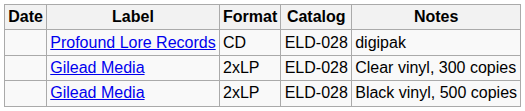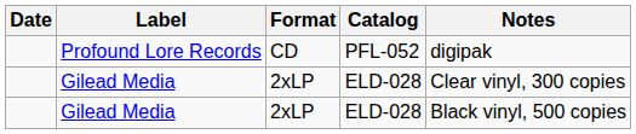 <table class="wikitable">
 <tr>
 <th>Date</th>
 <th>Label</th>
 <th>Format</th>
 <th>Catalog</th>
 <th>Notes</th>
 </tr>
 <tr>
 <td></td>
 <td><a href='#'>Profound Lore Records</a></td>
 <td>CD</td>
-<td>ELD-028</td>
+<td>PFL-052</td>
 <td>digipak</td>
 </tr>
 <tr>
 <td></td>
 <td><a href='#'>Gilead Media</a></td>
 <td>2xLP</td>
 <td>ELD-028</td>
 <td>Clear vinyl, 300 copies</td>
 </tr>
 <tr>
 <td></td>
 <td><a href='#'>Gilead Media</a></td>
 <td>2xLP</td>
 <td>ELD-028</td>
 <td>Black vinyl, 500 copies</td>
 </tr>
 </table>
